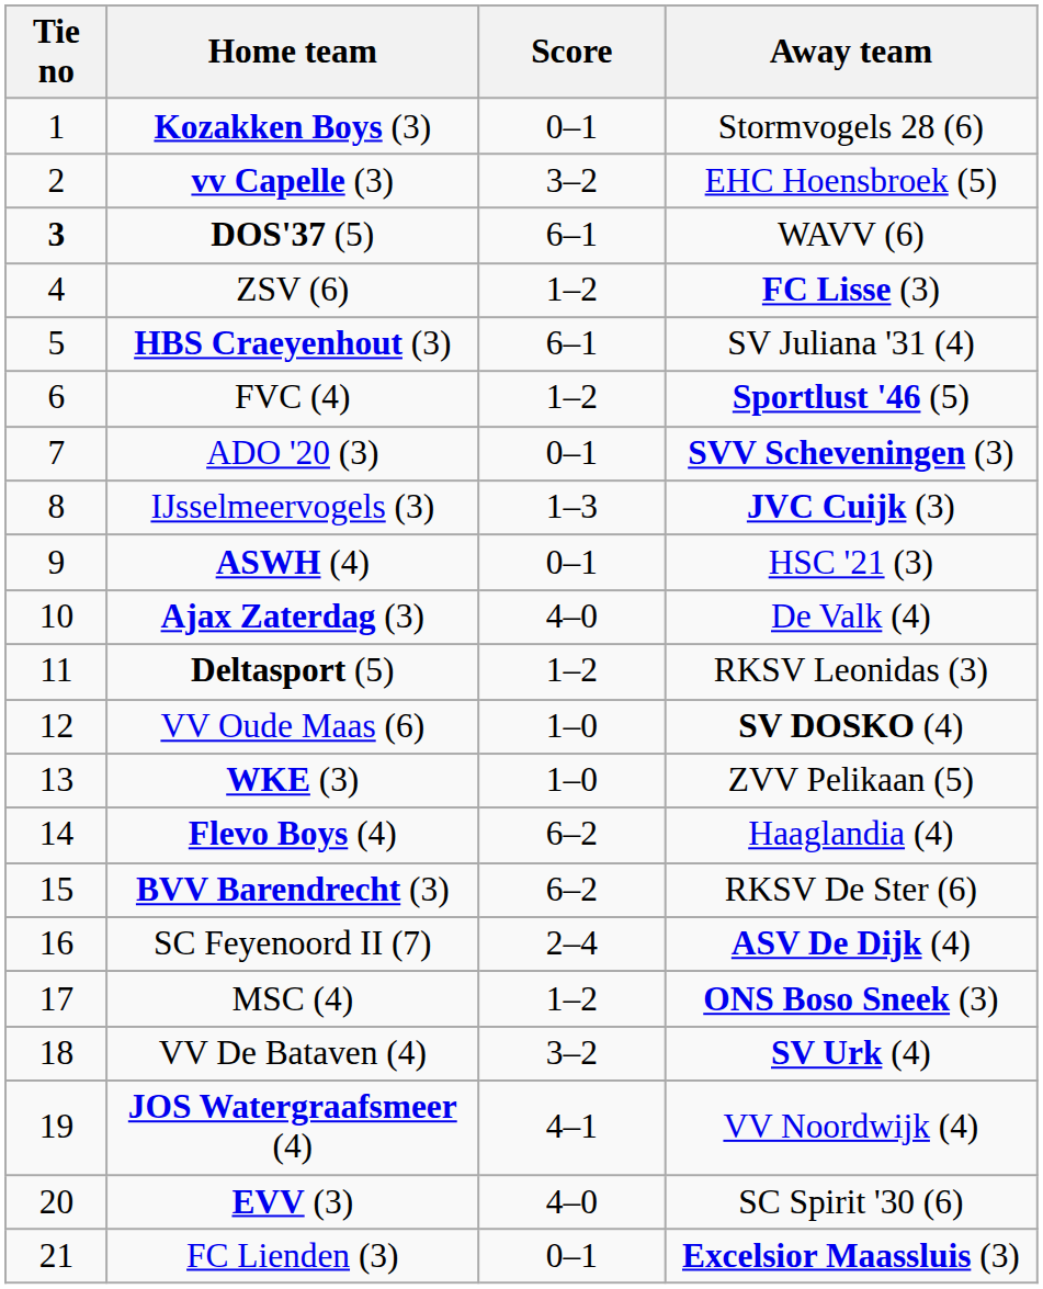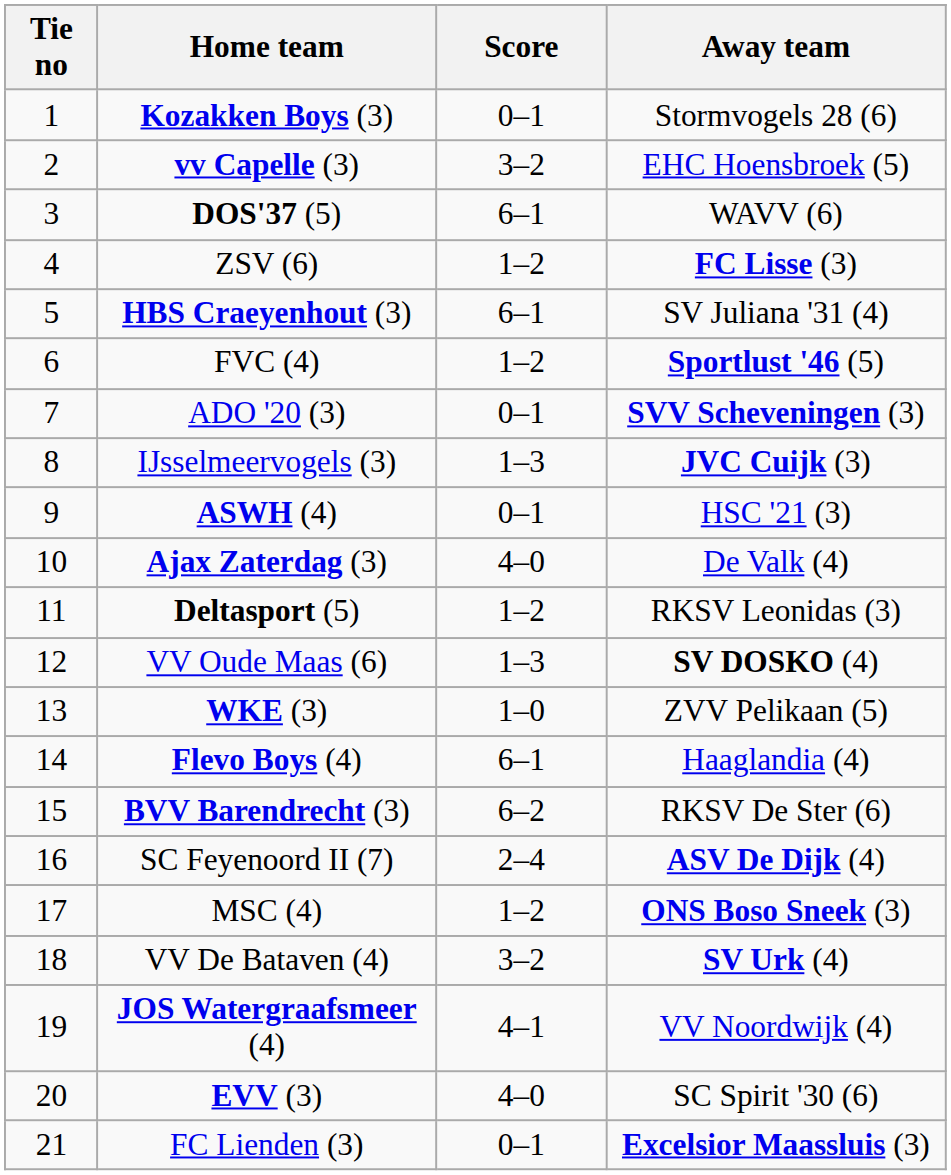 <table class="wikitable" style="text-align: center">
 <tr>
 <th width=40>Tie no</th>
 <th width=165>Home team</th>
 <th width=80>Score</th>
 <th width=165>Away team</th>
 </tr>
 <tr>
 <td>1</td>
 <td><strong><a href='#'>Kozakken Boys</a></strong> (3)</td>
 <td>0–1</td>
 <td>Stormvogels 28 (6)</td>
 </tr>
 <tr>
 <td>2</td>
 <td><strong><a href='#'>vv Capelle</a></strong> (3)</td>
 <td>3–2 </td>
 <td><a href='#'>EHC Hoensbroek</a> (5)</td>
 </tr>
 <tr>
-<td><strong>3</strong></td>
+<td>3</td>
 <td><strong>DOS'37</strong> (5)</td>
 <td>6–1</td>
 <td>WAVV (6)</td>
 </tr>
 <tr>
 <td>4</td>
 <td>ZSV (6)</td>
 <td>1–2</td>
 <td><strong><a href='#'>FC Lisse</a></strong> (3)</td>
 </tr>
 <tr>
 <td>5</td>
 <td><strong><a href='#'>HBS Craeyenhout</a></strong> (3)</td>
 <td>6–1</td>
 <td>SV Juliana '31 (4)</td>
 </tr>
 <tr>
 <td>6</td>
 <td>FVC (4)</td>
 <td>1–2</td>
 <td><strong><a href='#'>Sportlust '46</a></strong> (5)</td>
 </tr>
 <tr>
 <td>7</td>
 <td><a href='#'>ADO '20</a> (3)</td>
 <td>0–1</td>
 <td><strong><a href='#'>SVV Scheveningen</a></strong> (3)</td>
 </tr>
 <tr>
 <td>8</td>
 <td><a href='#'>IJsselmeervogels</a> (3)</td>
 <td>1–3</td>
 <td><strong><a href='#'>JVC Cuijk</a></strong> (3)</td>
 </tr>
 <tr>
 <td>9</td>
 <td><strong><a href='#'>ASWH</a></strong> (4)</td>
 <td>0–1</td>
 <td><a href='#'>HSC '21</a> (3)</td>
 </tr>
 <tr>
 <td>10</td>
 <td><strong><a href='#'>Ajax Zaterdag</a></strong> (3)</td>
 <td>4–0</td>
 <td><a href='#'>De Valk</a> (4)</td>
 </tr>
 <tr>
 <td>11</td>
 <td><strong>Deltasport</strong> (5)</td>
 <td>1–2</td>
 <td>RKSV Leonidas (3)</td>
 </tr>
 <tr>
 <td>12</td>
 <td><a href='#'>VV Oude Maas</a> (6)</td>
-<td>1–0</td>
+<td>1–3</td>
 <td><strong>SV DOSKO</strong> (4)</td>
 </tr>
 <tr>
 <td>13</td>
 <td><strong><a href='#'>WKE</a></strong> (3)</td>
 <td>1–0</td>
 <td>ZVV Pelikaan (5)</td>
 </tr>
 <tr>
 <td>14</td>
 <td><strong><a href='#'>Flevo Boys</a></strong> (4)</td>
-<td>6–2</td>
+<td>6–1</td>
 <td><a href='#'>Haaglandia</a> (4)</td>
 </tr>
 <tr>
 <td>15</td>
 <td><strong><a href='#'>BVV Barendrecht</a></strong> (3)</td>
 <td>6–2</td>
 <td>RKSV De Ster (6)</td>
 </tr>
 <tr>
 <td>16</td>
 <td>SC Feyenoord II (7)</td>
 <td>2–4 </td>
 <td><strong><a href='#'>ASV De Dijk</a></strong> (4)</td>
 </tr>
 <tr>
 <td>17</td>
 <td>MSC (4)</td>
 <td>1–2</td>
 <td><strong><a href='#'>ONS Boso Sneek</a></strong> (3)</td>
 </tr>
 <tr>
 <td>18</td>
 <td>VV De Bataven (4)</td>
 <td>3–2 </td>
 <td><strong><a href='#'>SV Urk</a></strong> (4)</td>
 </tr>
 <tr>
 <td>19</td>
 <td><strong><a href='#'>JOS Watergraafsmeer</a></strong> (4)</td>
 <td>4–1</td>
 <td><a href='#'>VV Noordwijk</a> (4)</td>
 </tr>
 <tr>
 <td>20</td>
 <td><strong><a href='#'>EVV</a></strong> (3)</td>
 <td>4–0</td>
 <td>SC Spirit '30 (6)</td>
 </tr>
 <tr>
 <td>21</td>
 <td><a href='#'>FC Lienden</a> (3)</td>
 <td>0–1</td>
 <td><strong><a href='#'>Excelsior Maassluis</a></strong> (3)</td>
 </tr>
 </table>
